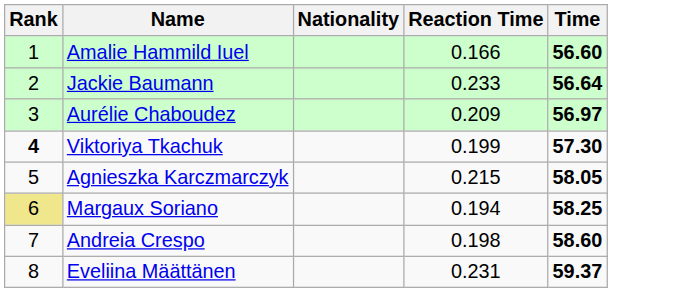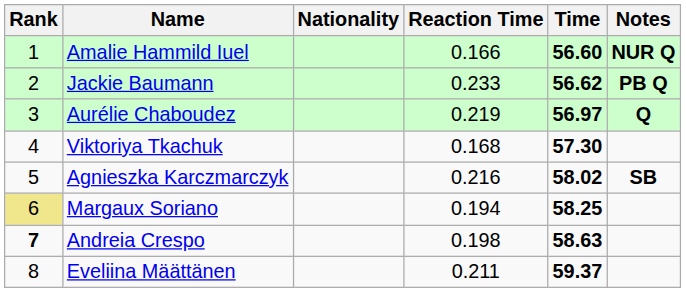 <table class="wikitable sortable" style="text-align:center">
 <tr>
 <th>Rank</th>
 <th>Name</th>
 <th>Nationality</th>
 <th>Reaction Time</th>
 <th>Time</th>
+<th>Notes</th>
 </tr>
 <tr bgcolor=ccffcc>
 <td>1</td>
 <td align=left><a href='#'>Amalie Hammild Iuel</a></td>
 <td align=left></td>
 <td>0.166</td>
 <td><strong>56.60</strong></td>
+<td><strong>NUR Q</strong></td>
 </tr>
 <tr bgcolor=ccffcc>
 <td>2</td>
 <td align=left><a href='#'>Jackie Baumann</a></td>
 <td align=left></td>
 <td>0.233</td>
-<td><strong>56.64</strong></td>
+<td><strong>56.62</strong></td>
+<td><strong>PB Q</strong></td>
 </tr>
 <tr bgcolor=ccffcc>
 <td>3</td>
 <td align=left><a href='#'>Aurélie Chaboudez</a></td>
 <td align=left></td>
-<td>0.209</td>
+<td>0.219</td>
 <td><strong>56.97</strong></td>
+<td><strong>Q</strong></td>
 </tr>
 <tr>
-<td><strong>4</strong></td>
+<td>4</td>
 <td align=left><a href='#'>Viktoriya Tkachuk</a></td>
 <td align=left></td>
-<td>0.199</td>
+<td>0.168</td>
 <td><strong>57.30</strong></td>
+<td></td>
 </tr>
 <tr>
 <td>5</td>
 <td align=left><a href='#'>Agnieszka Karczmarczyk</a></td>
 <td align=left></td>
-<td>0.215</td>
-<td><strong>58.05</strong></td>
+<td>0.216</td>
+<td><strong>58.02</strong></td>
+<td><strong>SB</strong></td>
 </tr>
 <tr>
 <td style="background: khaki;">6</td>
 <td align=left><a href='#'>Margaux Soriano</a></td>
 <td align=left></td>
 <td>0.194</td>
 <td><strong>58.25</strong></td>
+<td></td>
 </tr>
 <tr>
-<td>7</td>
+<td><strong>7</strong></td>
 <td align=left><a href='#'>Andreia Crespo</a></td>
 <td align=left></td>
 <td>0.198</td>
-<td><strong>58.60</strong></td>
+<td><strong>58.63</strong></td>
+<td></td>
 </tr>
 <tr>
 <td>8</td>
 <td align=left><a href='#'>Eveliina Määttänen</a></td>
 <td align=left></td>
-<td>0.231</td>
+<td>0.211</td>
 <td><strong>59.37</strong></td>
+<td></td>
 </tr>
 </table>
